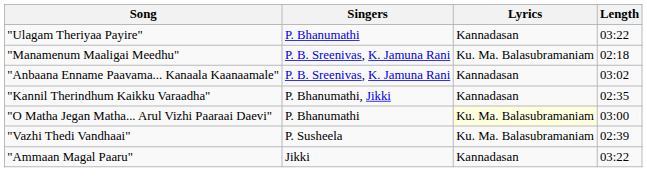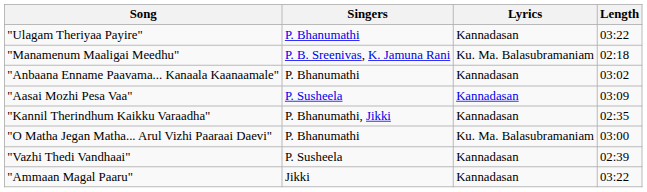 <table class="wikitable">
 <tr>
 <th>Song</th>
 <th>Singers</th>
 <th>Lyrics</th>
 <th>Length</th>
 </tr>
 <tr>
 <td>"Ulagam Theriyaa Payire"</td>
 <td><a href='#'>P. Bhanumathi</a></td>
 <td>Kannadasan</td>
 <td>03:22</td>
 </tr>
 <tr>
 <td>"Manamenum Maaligai Meedhu"</td>
 <td><a href='#'>P. B. Sreenivas</a>, <a href='#'>K. Jamuna Rani</a></td>
 <td>Ku. Ma. Balasubramaniam</td>
 <td>02:18</td>
 </tr>
 <tr>
 <td>"Anbaana Enname Paavama... Kanaala Kaanaamale"</td>
-<td><a href='#'>P. B. Sreenivas</a>, <a href='#'>K. Jamuna Rani</a></td>
+<td>P. Bhanumathi</td>
 <td>Kannadasan</td>
 <td>03:02</td>
+</tr>
+<tr>
+<td>"Aasai Mozhi Pesa Vaa"</td>
+<td><a href='#'>P. Susheela</a></td>
+<td><a href='#'>Kannadasan</a></td>
+<td>03:09</td>
 </tr>
 <tr>
 <td>"Kannil Therindhum Kaikku Varaadha"</td>
 <td>P. Bhanumathi, <a href='#'>Jikki</a></td>
 <td>Kannadasan</td>
 <td>02:35</td>
 </tr>
 <tr>
 <td>"O Matha Jegan Matha... Arul Vizhi Paaraai Daevi"</td>
 <td>P. Bhanumathi</td>
-<td style="background: lightyellow;">Ku. Ma. Balasubramaniam</td>
+<td>Ku. Ma. Balasubramaniam</td>
 <td>03:00</td>
 </tr>
 <tr>
 <td>"Vazhi Thedi Vandhaai"</td>
 <td>P. Susheela</td>
-<td>Ku. Ma. Balasubramaniam</td>
+<td>Kannadasan</td>
 <td>02:39</td>
 </tr>
 <tr>
 <td>"Ammaan Magal Paaru"</td>
 <td>Jikki</td>
 <td>Kannadasan</td>
 <td>03:22</td>
 </tr>
 </table>
